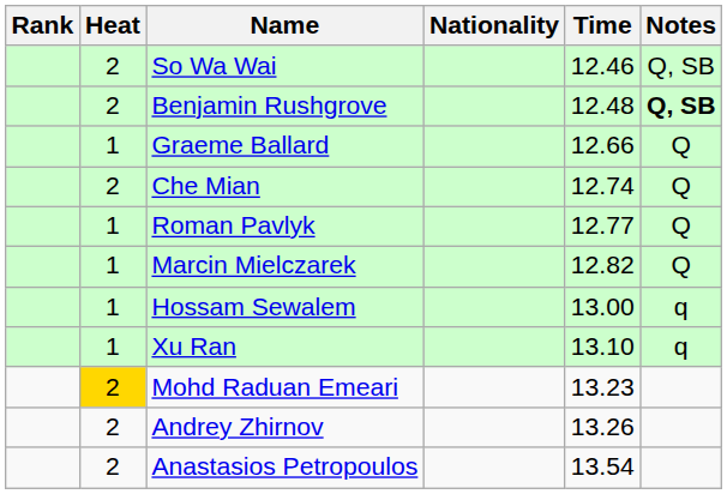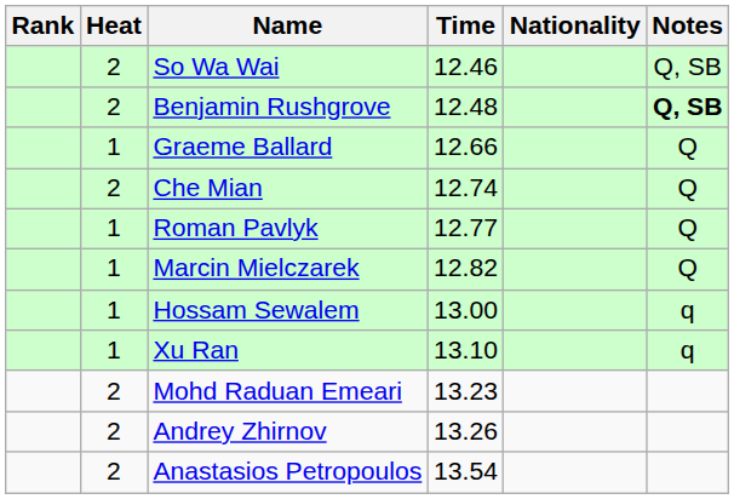 <table class="wikitable sortable" style="text-align:center">
 <tr>
 <th>Rank</th>
 <th>Heat</th>
 <th>Name</th>
+<th>Time</th>
 <th>Nationality</th>
-<th>Time</th>
 <th>Notes</th>
 </tr>
 <tr style="background:#cfc;">
 <td></td>
 <td>2</td>
 <td align=left><a href='#'>So Wa Wai</a></td>
+<td>12.46</td>
 <td align=left></td>
-<td>12.46</td>
 <td>Q, SB</td>
 </tr>
 <tr style="background:#cfc;">
 <td></td>
 <td>2</td>
 <td align=left><a href='#'>Benjamin Rushgrove</a></td>
+<td>12.48</td>
 <td align=left></td>
-<td>12.48</td>
 <td><strong>Q, SB</strong></td>
 </tr>
 <tr style="background:#cfc;">
 <td></td>
 <td>1</td>
 <td align=left><a href='#'>Graeme Ballard</a></td>
+<td>12.66</td>
 <td align=left></td>
-<td>12.66</td>
 <td>Q</td>
 </tr>
 <tr style="background:#cfc;">
 <td></td>
 <td>2</td>
 <td align=left><a href='#'>Che Mian</a></td>
+<td>12.74</td>
 <td align=left></td>
-<td>12.74</td>
 <td>Q</td>
 </tr>
 <tr style="background:#cfc;">
 <td></td>
 <td>1</td>
 <td align=left><a href='#'>Roman Pavlyk</a></td>
+<td>12.77</td>
 <td align=left></td>
-<td>12.77</td>
 <td>Q</td>
 </tr>
 <tr style="background:#cfc;">
 <td></td>
 <td>1</td>
 <td align=left><a href='#'>Marcin Mielczarek</a></td>
+<td>12.82</td>
 <td align=left></td>
-<td>12.82</td>
 <td>Q</td>
 </tr>
 <tr style="background:#cfc;">
 <td></td>
 <td>1</td>
 <td align=left><a href='#'>Hossam Sewalem</a></td>
+<td>13.00</td>
 <td align=left></td>
-<td>13.00</td>
 <td>q</td>
 </tr>
 <tr style="background:#cfc;">
 <td></td>
 <td>1</td>
 <td align=left><a href='#'>Xu Ran</a></td>
+<td>13.10</td>
 <td align=left></td>
-<td>13.10</td>
 <td>q</td>
 </tr>
 <tr>
 <td></td>
-<td style="background: gold;">2</td>
+<td>2</td>
 <td align=left><a href='#'>Mohd Raduan Emeari</a></td>
+<td>13.23</td>
 <td align=left></td>
-<td>13.23</td>
 <td></td>
 </tr>
 <tr>
 <td></td>
 <td>2</td>
 <td align=left><a href='#'>Andrey Zhirnov</a></td>
+<td>13.26</td>
 <td align=left></td>
-<td>13.26</td>
 <td></td>
 </tr>
 <tr>
 <td></td>
 <td>2</td>
 <td align=left><a href='#'>Anastasios Petropoulos</a></td>
+<td>13.54</td>
 <td align=left></td>
-<td>13.54</td>
 <td></td>
 </tr>
 </table>
